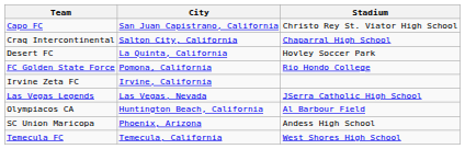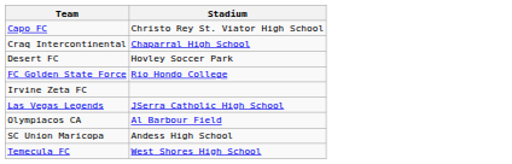 <table class="wikitable sortable">
 <tr>
 <th scope="col">Team</th>
-<th scope="col">City</th>
 <th scope="col">Stadium</th>
 </tr>
 <tr>
 <td><a href='#'>Capo FC</a></td>
-<td><a href='#'>San Juan Capistrano, California</a></td>
 <td>Christo Rey St. Viator High School</td>
 </tr>
 <tr>
 <td>Craq Intercontinental</td>
-<td><a href='#'>Salton City, California</a></td>
 <td><a href='#'>Chaparral High School</a></td>
 </tr>
 <tr>
 <td>Desert FC</td>
-<td><a href='#'>La Quinta, California</a></td>
 <td>Hovley Soccer Park</td>
 </tr>
 <tr>
 <td><a href='#'>FC Golden State Force</a></td>
-<td><a href='#'>Pomona, California</a></td>
 <td><a href='#'>Rio Hondo College</a></td>
 </tr>
 <tr>
 <td>Irvine Zeta FC</td>
-<td><a href='#'>Irvine, California</a></td>
 <td></td>
 </tr>
 <tr>
 <td><a href='#'>Las Vegas Legends</a></td>
-<td><a href='#'>Las Vegas, Nevada</a></td>
 <td><a href='#'>JSerra Catholic High School</a></td>
 </tr>
 <tr>
 <td>Olympiacos CA</td>
-<td><a href='#'>Huntington Beach, California</a></td>
 <td><a href='#'>Al Barbour Field</a></td>
 </tr>
 <tr>
 <td>SC Union Maricopa</td>
-<td><a href='#'>Phoenix, Arizona</a></td>
 <td>Andess High School</td>
 </tr>
 <tr>
 <td><a href='#'>Temecula FC</a></td>
-<td><a href='#'>Temecula, California</a></td>
 <td><a href='#'>West Shores High School</a></td>
 </tr>
 </table>
